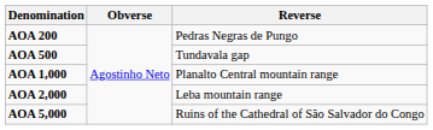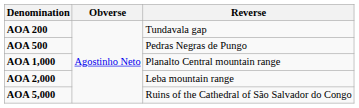 <table class="wikitable">
 <tr>
 <th>Denomination</th>
 <th>Obverse</th>
 <th>Reverse</th>
 </tr>
 <tr>
 <td><strong>AOA 200</strong></td>
 <td rowspan="5"><a href='#'>Agostinho Neto</a></td>
-<td>Pedras Negras de Pungo</td>
+<td>Tundavala gap</td>
 </tr>
 <tr>
 <td><strong>AOA 500</strong></td>
-<td>Tundavala gap</td>
+<td>Pedras Negras de Pungo</td>
 </tr>
 <tr>
 <td><strong>AOA 1,000</strong></td>
 <td>Planalto Central mountain range</td>
 </tr>
 <tr>
 <td><strong>AOA 2,000</strong></td>
 <td>Leba mountain range</td>
 </tr>
 <tr>
 <td><strong>AOA 5,000</strong></td>
 <td>Ruins of the Cathedral of São Salvador do Congo</td>
 </tr>
 </table>
